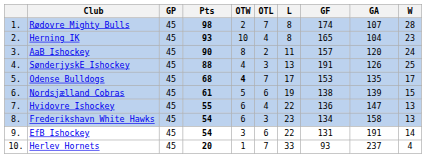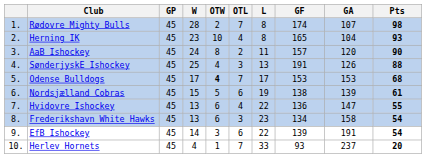 <table class="wikitable">
 <tr>
 <th width="30"></th>
 <th width="200">Club</th>
 <th width="30">GP</th>
-<th width="70">Pts</th>
+<th width="30">W</th>
 <th width="30">OTW</th>
 <th width="30">OTL</th>
 <th width="30">L</th>
 <th width="70">GF</th>
 <th width="70">GA</th>
-<th width="30">W</th>
+<th width="70">Pts</th>
 </tr>
 <tr bgcolor="#BCD2EE" align="center">
 <td>1.</td>
 <td align="left"><a href='#'>Rødovre Mighty Bulls</a></td>
 <td>45</td>
-<td><strong>98</strong></td>
+<td>28</td>
 <td>2</td>
 <td>7</td>
 <td>8</td>
 <td>174</td>
 <td>107</td>
-<td>28</td>
+<td><strong>98</strong></td>
 </tr>
 <tr bgcolor="#BCD2EE" align="center">
 <td>2.</td>
 <td align="left"><a href='#'>Herning IK</a></td>
 <td>45</td>
-<td><strong>93</strong></td>
+<td>23</td>
 <td>10</td>
 <td>4</td>
 <td>8</td>
 <td>165</td>
 <td>104</td>
-<td>23</td>
+<td><strong>93</strong></td>
 </tr>
 <tr bgcolor="#BCD2EE" align="center">
 <td>3.</td>
 <td align="left"><a href='#'>AaB Ishockey</a></td>
 <td>45</td>
-<td><strong>90</strong></td>
+<td>24</td>
 <td>8</td>
 <td>2</td>
 <td>11</td>
 <td>157</td>
 <td>120</td>
-<td>24</td>
+<td><strong>90</strong></td>
 </tr>
 <tr bgcolor="#BCD2EE" align="center">
 <td>4.</td>
 <td align="left"><a href='#'>SønderjyskE Ishockey</a></td>
 <td>45</td>
-<td><strong>88</strong></td>
+<td>25</td>
 <td>4</td>
 <td>3</td>
 <td>13</td>
 <td>191</td>
 <td>126</td>
-<td>25</td>
+<td><strong>88</strong></td>
 </tr>
 <tr bgcolor="#BCD2EE" align="center">
 <td>5.</td>
 <td align="left"><a href='#'>Odense Bulldogs</a></td>
 <td>45</td>
-<td><strong>68</strong></td>
+<td>17</td>
 <td><strong>4</strong></td>
 <td>7</td>
 <td>17</td>
 <td>153</td>
-<td>135</td>
-<td>17</td>
+<td>153</td>
+<td><strong>68</strong></td>
 </tr>
 <tr bgcolor="#BCD2EE" align="center">
 <td>6.</td>
 <td align="left"><a href='#'>Nordsjælland Cobras</a></td>
 <td>45</td>
-<td><strong>61</strong></td>
+<td>15</td>
 <td>5</td>
 <td>6</td>
 <td>19</td>
 <td>138</td>
 <td>139</td>
-<td>15</td>
+<td><strong>61</strong></td>
 </tr>
 <tr bgcolor="#BCD2EE" align="center">
 <td>7.</td>
 <td align="left"><a href='#'>Hvidovre Ishockey</a></td>
 <td>45</td>
-<td><strong>55</strong></td>
+<td>13</td>
 <td>6</td>
 <td>4</td>
 <td>22</td>
 <td>136</td>
 <td>147</td>
-<td>13</td>
+<td><strong>55</strong></td>
 </tr>
 <tr bgcolor="#BCD2EE" align="center">
 <td>8.</td>
 <td align="left"><a href='#'>Frederikshavn White Hawks</a></td>
 <td>45</td>
-<td><strong>54</strong></td>
+<td>13</td>
 <td>6</td>
 <td>3</td>
 <td>23</td>
 <td>134</td>
 <td>158</td>
-<td>13</td>
+<td><strong>54</strong></td>
 </tr>
 <tr bgcolor="#FFFFFF" align="center">
 <td>9.</td>
 <td align="left"><a href='#'>EfB Ishockey</a></td>
 <td>45</td>
-<td><strong>54</strong></td>
+<td>14</td>
 <td>3</td>
 <td>6</td>
 <td>22</td>
-<td>131</td>
+<td>139</td>
 <td>191</td>
-<td>14</td>
+<td><strong>54</strong></td>
 </tr>
 <tr bgcolor="#FFFFFF" align="center">
 <td>10.</td>
 <td align="left"><a href='#'>Herlev Hornets</a></td>
 <td>45</td>
-<td><strong>20</strong></td>
+<td>4</td>
 <td>1</td>
 <td>7</td>
 <td>33</td>
 <td>93</td>
 <td>237</td>
-<td>4</td>
+<td><strong>20</strong></td>
 </tr>
 </table>
